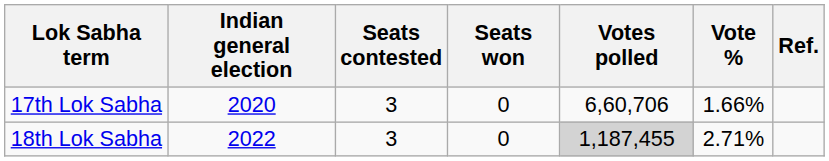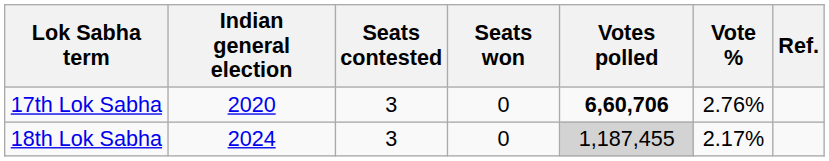 <table class="wikitable sortable" style="text-align:center;">
 <tr>
 <th>Lok Sabha term</th>
 <th>Indian<br>general election</th>
 <th>Seats<br>contested</th>
 <th>Seats won</th>
 <th>Votes polled</th>
 <th>Vote %</th>
 <th>Ref.</th>
 </tr>
 <tr>
 <td><a href='#'>17th Lok Sabha</a></td>
 <td><a href='#'>2020</a></td>
 <td>3</td>
 <td>0</td>
-<td>6,60,706</td>
-<td>1.66%</td>
+<td><strong>6,60,706</strong></td>
+<td>2.76%</td>
 <td></td>
 </tr>
 <tr>
 <td><a href='#'>18th Lok Sabha</a></td>
-<td><a href='#'>2022</a></td>
+<td><a href='#'>2024</a></td>
 <td>3</td>
 <td>0</td>
 <td style="background: lightgrey;">1,187,455</td>
-<td>2.71%</td>
+<td>2.17%</td>
 <td></td>
 </tr>
 </table>
